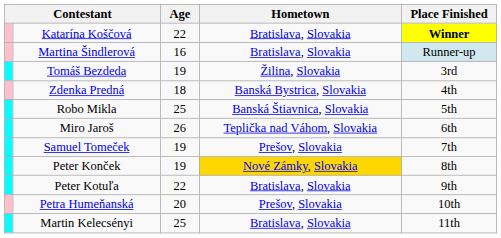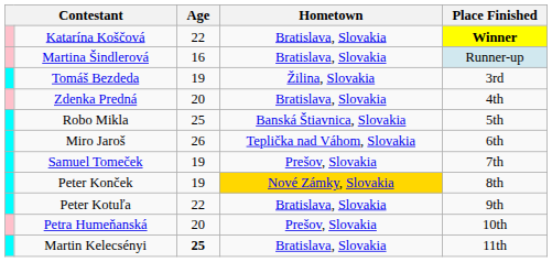 <table class="wikitable sortable" style="text-align:center; line-height:17px; width:50%; white-space:nowrap">
 <tr>
 <th style="width:20%" colspan="2">Contestant</th>
 <th style="width:05%">Age</th>
 <th style="width:18%">Hometown</th>
 <th style="width:05%">Place Finished</th>
 </tr>
 <tr>
 <th style="background:pink;"></th>
 <td><a href='#'>Katarína Koščová</a></td>
 <td>22</td>
 <td><a href='#'>Bratislava</a>, <a href='#'>Slovakia</a></td>
 <td style="background:yellow;"><strong>Winner</strong></td>
 </tr>
 <tr>
 <th style="background:pink;"></th>
 <td><a href='#'>Martina Šindlerová</a></td>
 <td>16</td>
 <td><a href='#'>Bratislava</a>, <a href='#'>Slovakia</a></td>
 <td style="background:#D1E8EF;">Runner-up</td>
 </tr>
 <tr>
 <th style="background:cyan;"></th>
 <td><a href='#'>Tomáš Bezdeda</a></td>
 <td>19</td>
 <td><a href='#'>Žilina</a>, <a href='#'>Slovakia</a></td>
 <td>3rd</td>
 </tr>
 <tr>
 <th style="background:pink;"></th>
 <td><a href='#'>Zdenka Predná</a></td>
-<td>18</td>
-<td><a href='#'>Banská Bystrica</a>, <a href='#'>Slovakia</a></td>
+<td>20</td>
+<td><a href='#'>Bratislava</a>, <a href='#'>Slovakia</a></td>
 <td>4th</td>
 </tr>
 <tr>
 <th style="background:cyan;"></th>
 <td>Robo Mikla</td>
 <td>25</td>
 <td><a href='#'>Banská Štiavnica</a>, <a href='#'>Slovakia</a></td>
 <td>5th</td>
 </tr>
 <tr>
 <th style="background:cyan;"></th>
 <td>Miro Jaroš</td>
 <td>26</td>
 <td><a href='#'>Teplička nad Váhom</a>, <a href='#'>Slovakia</a></td>
 <td>6th</td>
 </tr>
 <tr>
 <th style="background:cyan;"></th>
 <td><a href='#'>Samuel Tomeček</a></td>
 <td>19</td>
 <td><a href='#'>Prešov</a>, <a href='#'>Slovakia</a></td>
 <td>7th</td>
 </tr>
 <tr>
 <th style="background:cyan;"></th>
 <td>Peter Konček</td>
 <td>19</td>
 <td style="background: gold;"><a href='#'>Nové Zámky</a>, <a href='#'>Slovakia</a></td>
 <td>8th</td>
 </tr>
 <tr>
 <th style="background:cyan;"></th>
 <td>Peter Kotuľa</td>
 <td>22</td>
 <td><a href='#'>Bratislava</a>, <a href='#'>Slovakia</a></td>
 <td>9th</td>
 </tr>
 <tr>
 <th style="background:pink;"></th>
 <td><a href='#'>Petra Humeňanská</a></td>
 <td>20</td>
 <td><a href='#'>Prešov</a>, <a href='#'>Slovakia</a></td>
 <td>10th</td>
 </tr>
 <tr>
 <th style="background:cyan;"></th>
 <td>Martin Kelecsényi</td>
-<td>25</td>
+<td><strong>25</strong></td>
 <td><a href='#'>Bratislava</a>, <a href='#'>Slovakia</a></td>
 <td>11th</td>
 </tr>
 </table>
